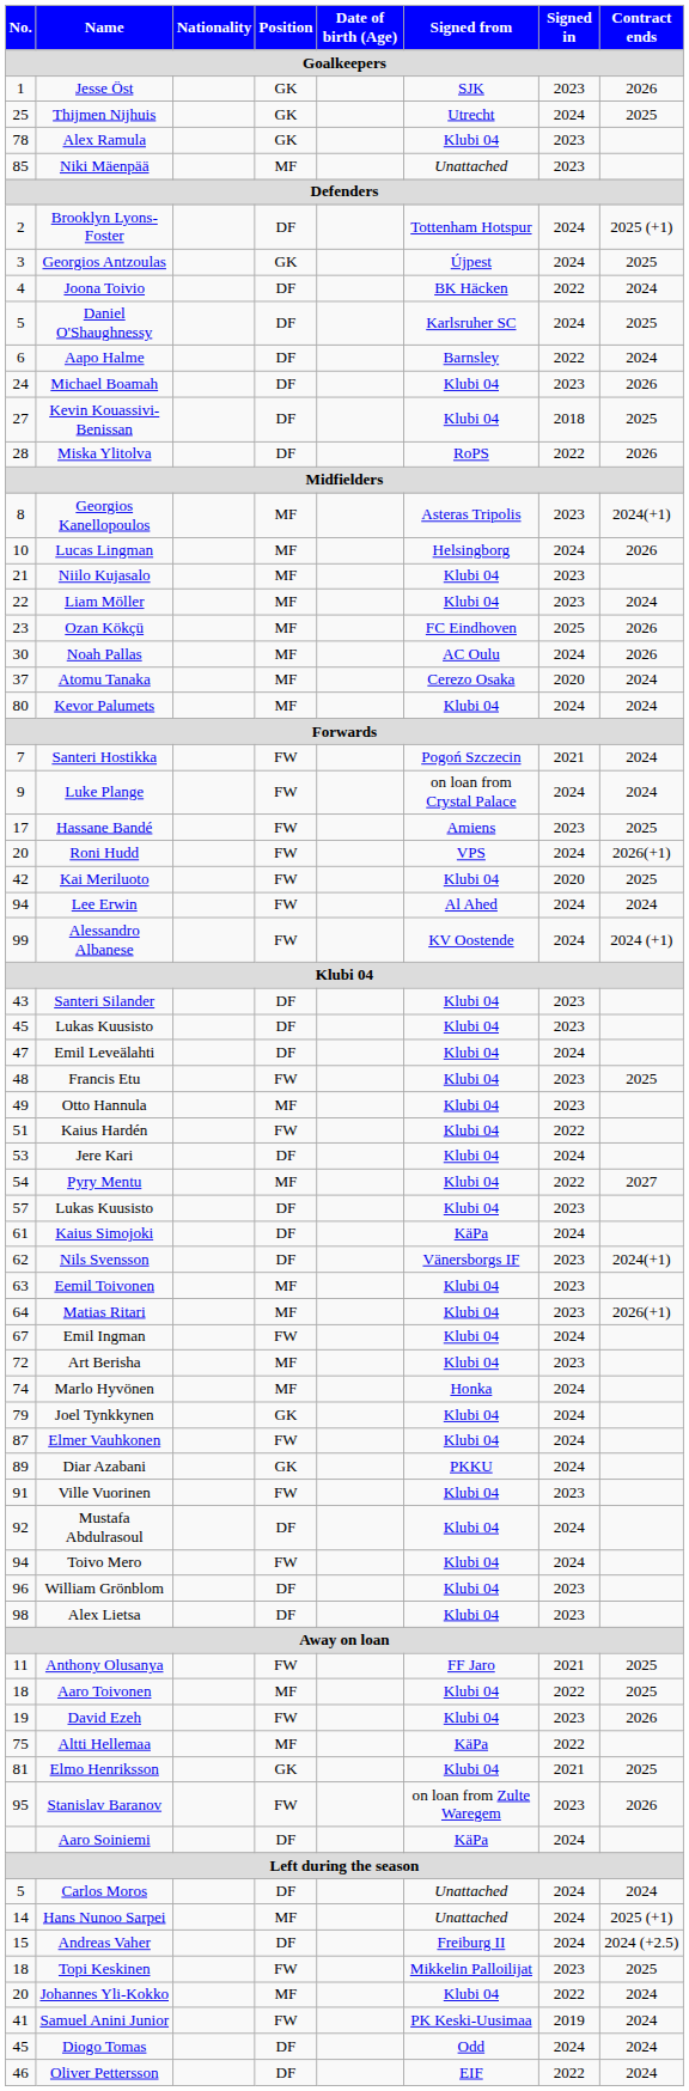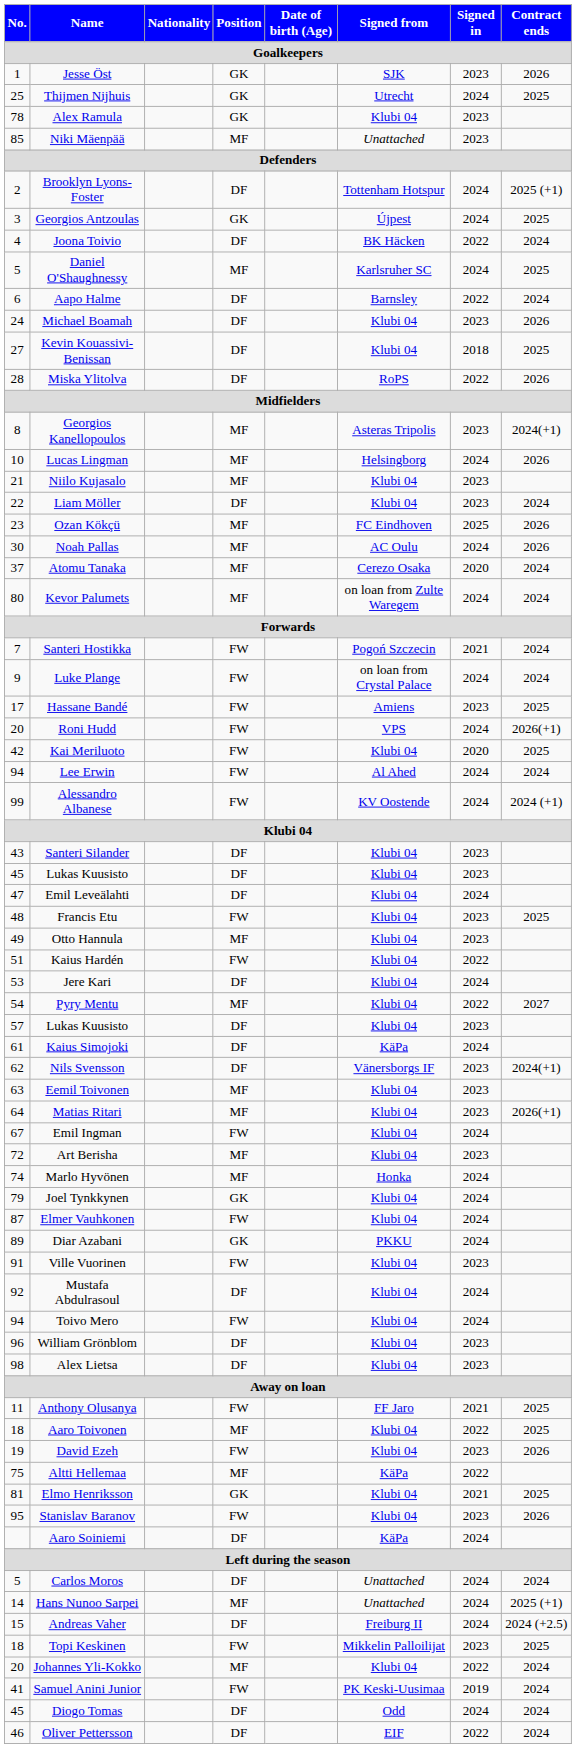 <table class="wikitable sortable"  style="text-align:center; font-size:90%; width:100%;">
 <tr>
 <th style="background:#00f; color:white; text-align:center;">No.</th>
 <th style="background:#00f; color:white; text-align:center;">Name</th>
 <th style="background:#00f; color:white; text-align:center;">Nationality</th>
 <th style="background:#00f; color:white; text-align:center;">Position</th>
 <th style="background:#00f; color:white; text-align:center;">Date of birth (Age)</th>
 <th style="background:#00f; color:white; text-align:center;">Signed from</th>
 <th style="background:#00f; color:white; text-align:center;">Signed in</th>
 <th style="background:#00f; color:white; text-align:center;">Contract ends</th>
 </tr>
 <tr>
 <th colspan="8" style="background:#dcdcdc; text-align:center;">Goalkeepers</th>
 </tr>
 <tr>
 <td>1</td>
 <td><a href='#'>Jesse Öst</a></td>
 <td></td>
 <td>GK</td>
 <td></td>
 <td><a href='#'>SJK</a></td>
 <td>2023</td>
 <td>2026</td>
 </tr>
 <tr>
 <td>25</td>
 <td><a href='#'>Thijmen Nijhuis</a></td>
 <td></td>
 <td>GK</td>
 <td></td>
 <td><a href='#'>Utrecht</a></td>
 <td>2024</td>
 <td>2025</td>
 </tr>
 <tr>
 <td>78</td>
 <td><a href='#'>Alex Ramula</a></td>
 <td></td>
 <td>GK</td>
 <td></td>
 <td><a href='#'>Klubi 04</a></td>
 <td>2023</td>
 <td></td>
 </tr>
 <tr>
 <td>85</td>
 <td><a href='#'>Niki Mäenpää</a></td>
 <td></td>
 <td>MF</td>
 <td></td>
 <td><em>Unattached</em></td>
 <td>2023</td>
 <td></td>
 </tr>
 <tr>
 <th colspan="8" style="background:#dcdcdc; text-align:center;">Defenders</th>
 </tr>
 <tr>
 <td>2</td>
 <td><a href='#'>Brooklyn Lyons-Foster</a></td>
 <td></td>
 <td>DF</td>
 <td></td>
 <td><a href='#'>Tottenham Hotspur</a></td>
 <td>2024</td>
 <td>2025 (+1)</td>
 </tr>
 <tr>
 <td>3</td>
 <td><a href='#'>Georgios Antzoulas</a></td>
 <td></td>
 <td>GK</td>
 <td></td>
 <td><a href='#'>Újpest</a></td>
 <td>2024</td>
 <td>2025</td>
 </tr>
 <tr>
 <td>4</td>
 <td><a href='#'>Joona Toivio</a></td>
 <td></td>
 <td>DF</td>
 <td></td>
 <td><a href='#'>BK Häcken</a></td>
 <td>2022</td>
 <td>2024</td>
 </tr>
 <tr>
 <td>5</td>
 <td><a href='#'>Daniel O'Shaughnessy</a></td>
 <td></td>
-<td>DF</td>
+<td>MF</td>
 <td></td>
 <td><a href='#'>Karlsruher SC</a></td>
 <td>2024</td>
 <td>2025</td>
 </tr>
 <tr>
 <td>6</td>
 <td><a href='#'>Aapo Halme</a></td>
 <td></td>
 <td>DF</td>
 <td></td>
 <td><a href='#'>Barnsley</a></td>
 <td>2022</td>
 <td>2024</td>
 </tr>
 <tr>
 <td>24</td>
 <td><a href='#'>Michael Boamah</a></td>
 <td></td>
 <td>DF</td>
 <td></td>
 <td><a href='#'>Klubi 04</a></td>
 <td>2023</td>
 <td>2026</td>
 </tr>
 <tr>
 <td>27</td>
 <td><a href='#'>Kevin Kouassivi-Benissan</a></td>
 <td></td>
 <td>DF</td>
 <td></td>
 <td><a href='#'>Klubi 04</a></td>
 <td>2018</td>
 <td>2025</td>
 </tr>
 <tr>
 <td>28</td>
 <td><a href='#'>Miska Ylitolva</a></td>
 <td></td>
 <td>DF</td>
 <td></td>
 <td><a href='#'>RoPS</a></td>
 <td>2022</td>
 <td>2026</td>
 </tr>
 <tr>
 <th colspan="8" style="background:#dcdcdc; text-align:center;">Midfielders</th>
 </tr>
 <tr>
 <td>8</td>
 <td><a href='#'>Georgios Kanellopoulos</a></td>
 <td></td>
 <td>MF</td>
 <td></td>
 <td><a href='#'>Asteras Tripolis</a></td>
 <td>2023</td>
 <td>2024(+1)</td>
 </tr>
 <tr>
 <td>10</td>
 <td><a href='#'>Lucas Lingman</a></td>
 <td></td>
 <td>MF</td>
 <td></td>
 <td><a href='#'>Helsingborg</a></td>
 <td>2024</td>
 <td>2026</td>
 </tr>
 <tr>
 <td>21</td>
 <td><a href='#'>Niilo Kujasalo</a></td>
 <td></td>
 <td>MF</td>
 <td></td>
 <td><a href='#'>Klubi 04</a></td>
 <td>2023</td>
 <td></td>
 </tr>
 <tr>
 <td>22</td>
 <td><a href='#'>Liam Möller</a></td>
 <td></td>
-<td>MF</td>
+<td>DF</td>
 <td></td>
 <td><a href='#'>Klubi 04</a></td>
 <td>2023</td>
 <td>2024</td>
 </tr>
 <tr>
 <td>23</td>
 <td><a href='#'>Ozan Kökçü</a></td>
 <td></td>
 <td>MF</td>
 <td></td>
 <td><a href='#'>FC Eindhoven</a></td>
 <td>2025</td>
 <td>2026</td>
 </tr>
 <tr>
 <td>30</td>
 <td><a href='#'>Noah Pallas</a></td>
 <td></td>
 <td>MF</td>
 <td></td>
 <td><a href='#'>AC Oulu</a></td>
 <td>2024</td>
 <td>2026</td>
 </tr>
 <tr>
 <td>37</td>
 <td><a href='#'>Atomu Tanaka</a></td>
 <td></td>
 <td>MF</td>
 <td></td>
 <td><a href='#'>Cerezo Osaka</a></td>
 <td>2020</td>
 <td>2024</td>
 </tr>
 <tr>
 <td>80</td>
 <td><a href='#'>Kevor Palumets</a></td>
 <td></td>
 <td>MF</td>
 <td></td>
-<td><a href='#'>Klubi 04</a></td>
+<td>on loan from <a href='#'>Zulte Waregem</a></td>
 <td>2024</td>
 <td>2024</td>
 </tr>
 <tr>
 <th colspan="8" style="background:#dcdcdc; text-align:center;">Forwards</th>
 </tr>
 <tr>
 <td>7</td>
 <td><a href='#'>Santeri Hostikka</a></td>
 <td></td>
 <td>FW</td>
 <td></td>
 <td><a href='#'>Pogoń Szczecin</a></td>
 <td>2021</td>
 <td>2024</td>
 </tr>
 <tr>
 <td>9</td>
 <td><a href='#'>Luke Plange</a></td>
 <td></td>
 <td>FW</td>
 <td></td>
 <td>on loan from <a href='#'>Crystal Palace</a></td>
 <td>2024</td>
 <td>2024</td>
 </tr>
 <tr>
 <td>17</td>
 <td><a href='#'>Hassane Bandé</a></td>
 <td></td>
 <td>FW</td>
 <td></td>
 <td><a href='#'>Amiens</a></td>
 <td>2023</td>
 <td>2025</td>
 </tr>
 <tr>
 <td>20</td>
 <td><a href='#'>Roni Hudd</a></td>
 <td></td>
 <td>FW</td>
 <td></td>
 <td><a href='#'>VPS</a></td>
 <td>2024</td>
 <td>2026(+1)</td>
 </tr>
 <tr>
 <td>42</td>
 <td><a href='#'>Kai Meriluoto</a></td>
 <td></td>
 <td>FW</td>
 <td></td>
 <td><a href='#'>Klubi 04</a></td>
 <td>2020</td>
 <td>2025</td>
 </tr>
 <tr>
 <td>94</td>
 <td><a href='#'>Lee Erwin</a></td>
 <td></td>
 <td>FW</td>
 <td></td>
 <td><a href='#'>Al Ahed</a></td>
 <td>2024</td>
 <td>2024</td>
 </tr>
 <tr>
 <td>99</td>
 <td><a href='#'>Alessandro Albanese</a></td>
 <td></td>
 <td>FW</td>
 <td></td>
 <td><a href='#'>KV Oostende</a></td>
 <td>2024</td>
 <td>2024 (+1)</td>
 </tr>
 <tr>
 <th colspan="8" style="background:#dcdcdc; text-align:center;">Klubi 04</th>
 </tr>
 <tr>
 <td>43</td>
 <td><a href='#'>Santeri Silander</a></td>
 <td></td>
 <td>DF</td>
 <td></td>
 <td><a href='#'>Klubi 04</a></td>
 <td>2023</td>
 <td></td>
 </tr>
 <tr>
 <td>45</td>
 <td>Lukas Kuusisto</td>
 <td></td>
 <td>DF</td>
 <td></td>
 <td><a href='#'>Klubi 04</a></td>
 <td>2023</td>
 <td></td>
 </tr>
 <tr>
 <td>47</td>
 <td>Emil Leveälahti</td>
 <td></td>
 <td>DF</td>
 <td></td>
 <td><a href='#'>Klubi 04</a></td>
 <td>2024</td>
 <td></td>
 </tr>
 <tr>
 <td>48</td>
 <td>Francis Etu</td>
 <td></td>
 <td>FW</td>
 <td></td>
 <td><a href='#'>Klubi 04</a></td>
 <td>2023</td>
 <td>2025</td>
 </tr>
 <tr>
 <td>49</td>
 <td>Otto Hannula</td>
 <td></td>
 <td>MF</td>
 <td></td>
 <td><a href='#'>Klubi 04</a></td>
 <td>2023</td>
 <td></td>
 </tr>
 <tr>
 <td>51</td>
 <td>Kaius Hardén</td>
 <td></td>
 <td>FW</td>
 <td></td>
 <td><a href='#'>Klubi 04</a></td>
 <td>2022</td>
 <td></td>
 </tr>
 <tr>
 <td>53</td>
 <td>Jere Kari</td>
 <td></td>
 <td>DF</td>
 <td></td>
 <td><a href='#'>Klubi 04</a></td>
 <td>2024</td>
 <td></td>
 </tr>
 <tr>
 <td>54</td>
 <td><a href='#'>Pyry Mentu</a></td>
 <td></td>
 <td>MF</td>
 <td></td>
 <td><a href='#'>Klubi 04</a></td>
 <td>2022</td>
 <td>2027</td>
 </tr>
 <tr>
 <td>57</td>
 <td>Lukas Kuusisto</td>
 <td></td>
 <td>DF</td>
 <td></td>
 <td><a href='#'>Klubi 04</a></td>
 <td>2023</td>
 <td></td>
 </tr>
 <tr>
 <td>61</td>
 <td><a href='#'>Kaius Simojoki</a></td>
 <td></td>
 <td>DF</td>
 <td></td>
 <td><a href='#'>KäPa</a></td>
 <td>2024</td>
 <td></td>
 </tr>
 <tr>
 <td>62</td>
 <td><a href='#'>Nils Svensson</a></td>
 <td></td>
 <td>DF</td>
 <td></td>
 <td><a href='#'>Vänersborgs IF</a></td>
 <td>2023</td>
 <td>2024(+1)</td>
 </tr>
 <tr>
 <td>63</td>
 <td><a href='#'>Eemil Toivonen</a></td>
 <td></td>
 <td>MF</td>
 <td></td>
 <td><a href='#'>Klubi 04</a></td>
 <td>2023</td>
 <td></td>
 </tr>
 <tr>
 <td>64</td>
 <td><a href='#'>Matias Ritari</a></td>
 <td></td>
 <td>MF</td>
 <td></td>
 <td><a href='#'>Klubi 04</a></td>
 <td>2023</td>
 <td>2026(+1)</td>
 </tr>
 <tr>
 <td>67</td>
 <td>Emil Ingman</td>
 <td></td>
 <td>FW</td>
 <td></td>
 <td><a href='#'>Klubi 04</a></td>
 <td>2024</td>
 <td></td>
 </tr>
 <tr>
 <td>72</td>
 <td>Art Berisha</td>
 <td></td>
 <td>MF</td>
 <td></td>
 <td><a href='#'>Klubi 04</a></td>
 <td>2023</td>
 <td></td>
 </tr>
 <tr>
 <td>74</td>
 <td>Marlo Hyvönen</td>
 <td></td>
 <td>MF</td>
 <td></td>
 <td><a href='#'>Honka</a></td>
 <td>2024</td>
 <td></td>
 </tr>
 <tr>
 <td>79</td>
 <td>Joel Tynkkynen</td>
 <td></td>
 <td>GK</td>
 <td></td>
 <td><a href='#'>Klubi 04</a></td>
 <td>2024</td>
 <td></td>
 </tr>
 <tr>
 <td>87</td>
 <td><a href='#'>Elmer Vauhkonen</a></td>
 <td></td>
 <td>FW</td>
 <td></td>
 <td><a href='#'>Klubi 04</a></td>
 <td>2024</td>
 <td></td>
 </tr>
 <tr>
 <td>89</td>
 <td>Diar Azabani</td>
 <td></td>
 <td>GK</td>
 <td></td>
 <td><a href='#'>PKKU</a></td>
 <td>2024</td>
 <td></td>
 </tr>
 <tr>
 <td>91</td>
 <td>Ville Vuorinen</td>
 <td></td>
 <td>FW</td>
 <td></td>
 <td><a href='#'>Klubi 04</a></td>
 <td>2023</td>
 <td></td>
 </tr>
 <tr>
 <td>92</td>
 <td>Mustafa Abdulrasoul</td>
 <td></td>
 <td>DF</td>
 <td></td>
 <td><a href='#'>Klubi 04</a></td>
 <td>2024</td>
 <td></td>
 </tr>
 <tr>
 <td>94</td>
 <td>Toivo Mero</td>
 <td></td>
 <td>FW</td>
 <td></td>
 <td><a href='#'>Klubi 04</a></td>
 <td>2024</td>
 <td></td>
 </tr>
 <tr>
 <td>96</td>
 <td>William Grönblom</td>
 <td></td>
 <td>DF</td>
 <td></td>
 <td><a href='#'>Klubi 04</a></td>
 <td>2023</td>
 <td></td>
 </tr>
 <tr>
 <td>98</td>
 <td>Alex Lietsa</td>
 <td></td>
 <td>DF</td>
 <td></td>
 <td><a href='#'>Klubi 04</a></td>
 <td>2023</td>
 <td></td>
 </tr>
 <tr>
 <th colspan="8" style="background:#dcdcdc; text-align:center;">Away on loan</th>
 </tr>
 <tr>
 <td>11</td>
 <td><a href='#'>Anthony Olusanya</a></td>
 <td></td>
 <td>FW</td>
 <td></td>
 <td><a href='#'>FF Jaro</a></td>
 <td>2021</td>
 <td>2025</td>
 </tr>
 <tr>
 <td>18</td>
 <td><a href='#'>Aaro Toivonen</a></td>
 <td></td>
 <td>MF</td>
 <td></td>
 <td><a href='#'>Klubi 04</a></td>
 <td>2022</td>
 <td>2025</td>
 </tr>
 <tr>
 <td>19</td>
 <td><a href='#'>David Ezeh</a></td>
 <td></td>
 <td>FW</td>
 <td></td>
 <td><a href='#'>Klubi 04</a></td>
 <td>2023</td>
 <td>2026</td>
 </tr>
 <tr>
 <td>75</td>
 <td><a href='#'>Altti Hellemaa</a></td>
 <td></td>
 <td>MF</td>
 <td></td>
 <td><a href='#'>KäPa</a></td>
 <td>2022</td>
 <td></td>
 </tr>
 <tr>
 <td>81</td>
 <td><a href='#'>Elmo Henriksson</a></td>
 <td></td>
 <td>GK</td>
 <td></td>
 <td><a href='#'>Klubi 04</a></td>
 <td>2021</td>
 <td>2025</td>
 </tr>
 <tr>
 <td>95</td>
 <td><a href='#'>Stanislav Baranov</a></td>
 <td></td>
 <td>FW</td>
 <td></td>
-<td>on loan from <a href='#'>Zulte Waregem</a></td>
+<td><a href='#'>Klubi 04</a></td>
 <td>2023</td>
 <td>2026</td>
 </tr>
 <tr>
 <td></td>
 <td><a href='#'>Aaro Soiniemi</a></td>
 <td></td>
 <td>DF</td>
 <td></td>
 <td><a href='#'>KäPa</a></td>
 <td>2024</td>
 <td></td>
 </tr>
 <tr>
 <th colspan="11"  style="background:#dcdcdc; text-align:center;">Left during the season</th>
 </tr>
 <tr>
 <td>5</td>
 <td><a href='#'>Carlos Moros</a></td>
 <td></td>
 <td>DF</td>
 <td></td>
 <td><em>Unattached</em></td>
 <td>2024</td>
 <td>2024</td>
 </tr>
 <tr>
 <td>14</td>
 <td><a href='#'>Hans Nunoo Sarpei</a></td>
 <td></td>
 <td>MF</td>
 <td></td>
 <td><em>Unattached</em></td>
 <td>2024</td>
 <td>2025 (+1)</td>
 </tr>
 <tr>
 <td>15</td>
 <td><a href='#'>Andreas Vaher</a></td>
 <td></td>
 <td>DF</td>
 <td></td>
 <td><a href='#'>Freiburg II</a></td>
 <td>2024</td>
 <td>2024 (+2.5)</td>
 </tr>
 <tr>
 <td>18</td>
 <td><a href='#'>Topi Keskinen</a></td>
 <td></td>
 <td>FW</td>
 <td></td>
 <td><a href='#'>Mikkelin Palloilijat</a></td>
 <td>2023</td>
 <td>2025</td>
 </tr>
 <tr>
 <td>20</td>
 <td><a href='#'>Johannes Yli-Kokko</a></td>
 <td></td>
 <td>MF</td>
 <td></td>
 <td><a href='#'>Klubi 04</a></td>
 <td>2022</td>
 <td>2024</td>
 </tr>
 <tr>
 <td>41</td>
 <td><a href='#'>Samuel Anini Junior</a></td>
 <td></td>
 <td>FW</td>
 <td></td>
 <td><a href='#'>PK Keski-Uusimaa</a></td>
 <td>2019</td>
 <td>2024</td>
 </tr>
 <tr>
 <td>45</td>
 <td><a href='#'>Diogo Tomas</a></td>
 <td></td>
 <td>DF</td>
 <td></td>
 <td><a href='#'>Odd</a></td>
 <td>2024</td>
 <td>2024</td>
 </tr>
 <tr>
 <td>46</td>
 <td><a href='#'>Oliver Pettersson</a></td>
 <td></td>
 <td>DF</td>
 <td></td>
 <td><a href='#'>EIF</a></td>
 <td>2022</td>
 <td>2024</td>
 </tr>
 </table>
